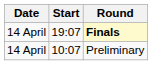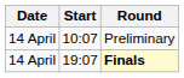 <table class=wikitable>
 <tr>
 <th>Date</th>
 <th>Start</th>
 <th>Round</th>
 </tr>
 <tr>
 <td>14 April</td>
+<td>10:07</td>
+<td>Preliminary</td>
+</tr>
+<tr>
+<td>14 April</td>
 <td>19:07</td>
 <td style=background:lemonchiffon><strong>Finals</strong></td>
 </tr>
-<tr>
-<td>14 April</td>
-<td>10:07</td>
-<td>Preliminary</td>
-</tr>
 </table>
